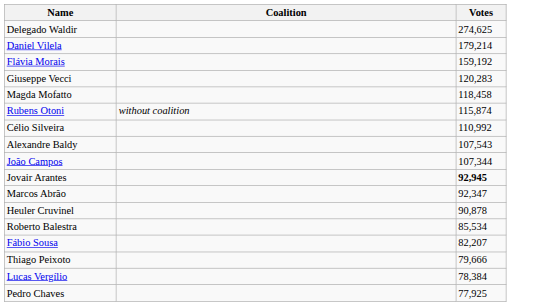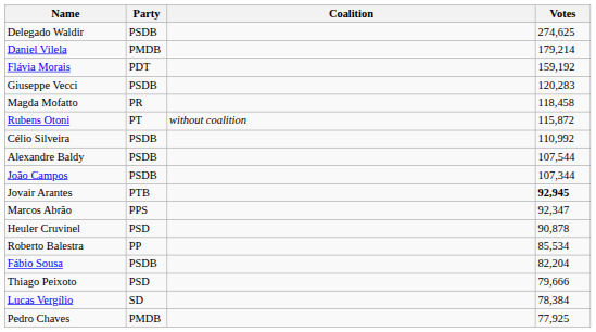 <table class="wikitable sortable">
 <tr>
 <th style="width:165px;">Name</th>
+<th style="width:50px;">Party</th>
 <th style="width:515px;">Coalition</th>
 <th style="width:70px;">Votes</th>
 </tr>
 <tr>
 <td>Delegado Waldir</td>
+<td>PSDB</td>
 <td></td>
 <td>274,625</td>
 </tr>
 <tr>
 <td><a href='#'>Daniel Vilela</a></td>
+<td>PMDB</td>
 <td></td>
 <td>179,214</td>
 </tr>
 <tr>
 <td><a href='#'>Flávia Morais</a></td>
+<td>PDT</td>
 <td></td>
 <td>159,192</td>
 </tr>
 <tr>
 <td>Giuseppe Vecci</td>
+<td>PSDB</td>
 <td></td>
 <td>120,283</td>
 </tr>
 <tr>
 <td>Magda Mofatto</td>
+<td>PR</td>
 <td></td>
 <td>118,458</td>
 </tr>
 <tr>
 <td><a href='#'>Rubens Otoni</a></td>
+<td>PT</td>
 <td><em>without coalition</em></td>
-<td>115,874</td>
+<td>115,872</td>
 </tr>
 <tr>
 <td>Célio Silveira</td>
+<td>PSDB</td>
 <td></td>
 <td>110,992</td>
 </tr>
 <tr>
 <td>Alexandre Baldy</td>
+<td>PSDB</td>
 <td></td>
-<td>107,543</td>
+<td>107,544</td>
 </tr>
 <tr>
 <td><a href='#'>João Campos</a></td>
+<td>PSDB</td>
 <td></td>
 <td>107,344</td>
 </tr>
 <tr>
 <td>Jovair Arantes</td>
+<td>PTB</td>
 <td></td>
 <td><strong>92,945</strong></td>
 </tr>
 <tr>
 <td>Marcos Abrão</td>
+<td>PPS</td>
 <td></td>
 <td>92,347</td>
 </tr>
 <tr>
 <td>Heuler Cruvinel</td>
+<td>PSD</td>
 <td></td>
 <td>90,878</td>
 </tr>
 <tr>
 <td>Roberto Balestra</td>
+<td>PP</td>
 <td></td>
 <td>85,534</td>
 </tr>
 <tr>
 <td><a href='#'>Fábio Sousa</a></td>
+<td>PSDB</td>
 <td></td>
-<td>82,207</td>
+<td>82,204</td>
 </tr>
 <tr>
 <td>Thiago Peixoto</td>
+<td>PSD</td>
 <td></td>
 <td>79,666</td>
 </tr>
 <tr>
 <td><a href='#'>Lucas Vergílio</a></td>
+<td>SD</td>
 <td></td>
 <td>78,384</td>
 </tr>
 <tr>
 <td>Pedro Chaves</td>
+<td>PMDB</td>
 <td></td>
 <td>77,925</td>
 </tr>
 </table>
